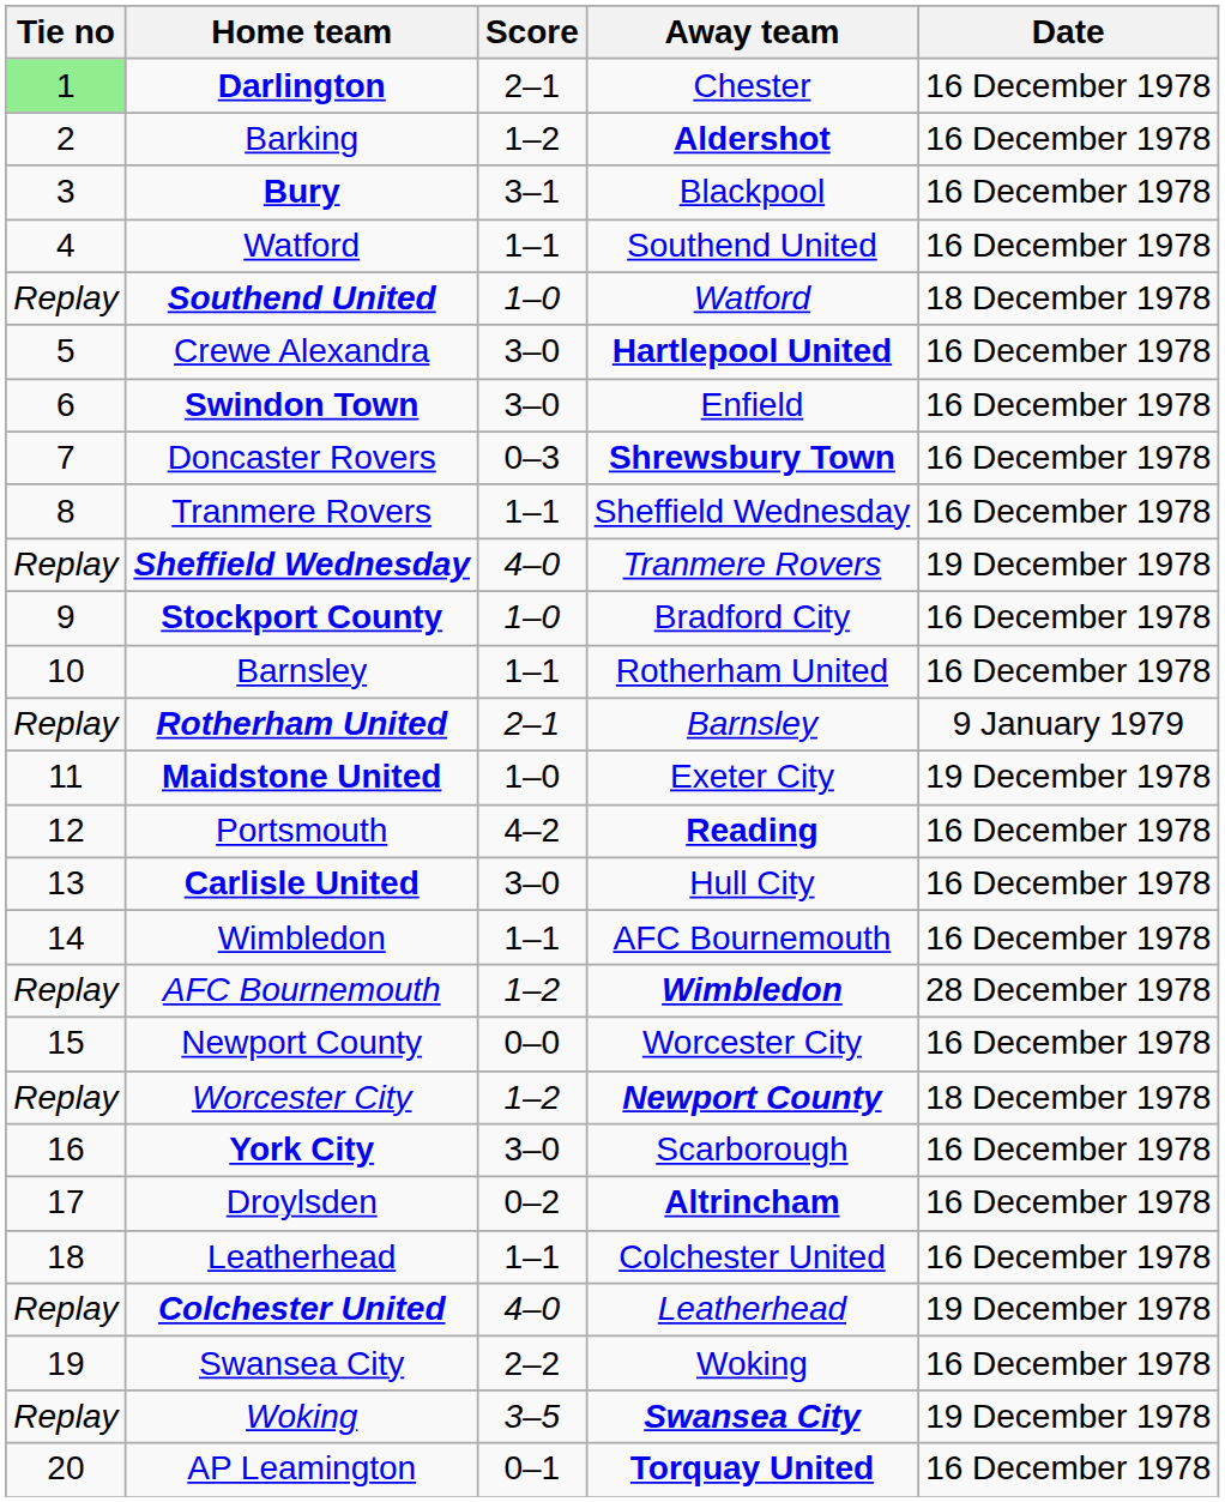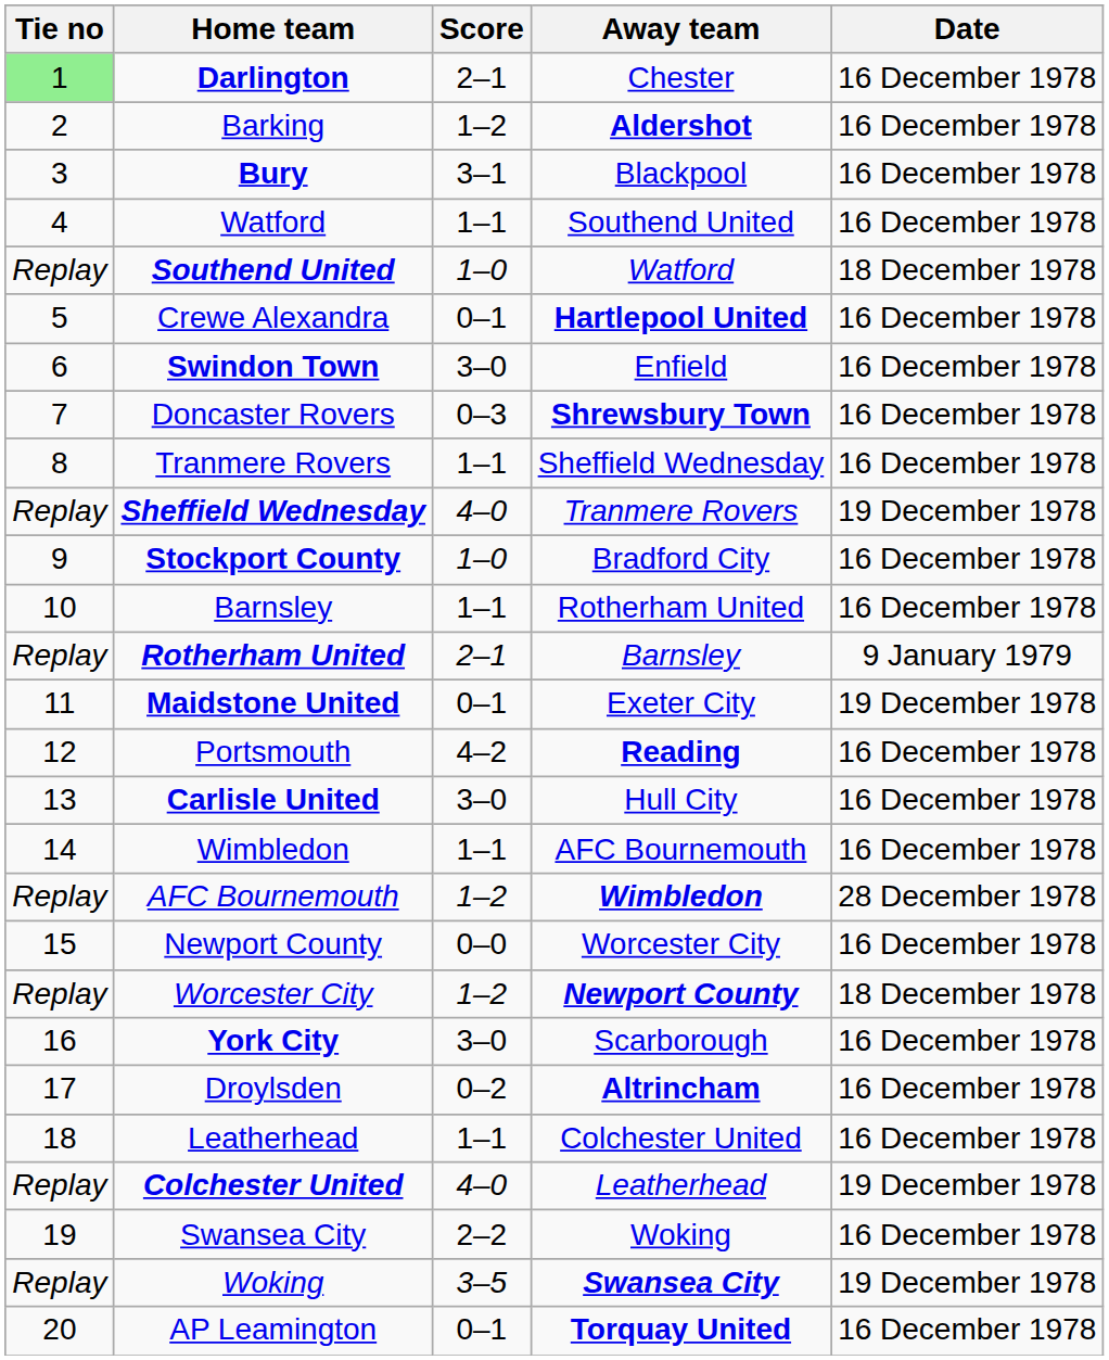 <table class="wikitable" style="text-align: center">
 <tr>
 <th>Tie no</th>
 <th>Home team</th>
 <th>Score</th>
 <th>Away team</th>
 <th>Date</th>
 </tr>
 <tr>
 <td style="background: lightgreen;">1</td>
 <td><strong><a href='#'>Darlington</a></strong></td>
 <td>2–1</td>
 <td><a href='#'>Chester</a></td>
 <td>16 December 1978</td>
 </tr>
 <tr>
 <td>2</td>
 <td><a href='#'>Barking</a></td>
 <td>1–2</td>
 <td><strong><a href='#'>Aldershot</a></strong></td>
 <td>16 December 1978</td>
 </tr>
 <tr>
 <td>3</td>
 <td><strong><a href='#'>Bury</a></strong></td>
 <td>3–1</td>
 <td><a href='#'>Blackpool</a></td>
 <td>16 December 1978</td>
 </tr>
 <tr>
 <td>4</td>
 <td><a href='#'>Watford</a></td>
 <td>1–1</td>
 <td><a href='#'>Southend United</a></td>
 <td>16 December 1978</td>
 </tr>
 <tr>
 <td><em>Replay</em></td>
 <td><strong><em><a href='#'>Southend United</a></em></strong></td>
 <td><em>1–0</em></td>
 <td><em><a href='#'>Watford</a></em></td>
 <td>18 December 1978</td>
 </tr>
 <tr>
 <td>5</td>
 <td><a href='#'>Crewe Alexandra</a></td>
-<td>3–0</td>
+<td>0–1</td>
 <td><strong><a href='#'>Hartlepool United</a></strong></td>
 <td>16 December 1978</td>
 </tr>
 <tr>
 <td>6</td>
 <td><strong><a href='#'>Swindon Town</a></strong></td>
 <td>3–0</td>
 <td><a href='#'>Enfield</a></td>
 <td>16 December 1978</td>
 </tr>
 <tr>
 <td>7</td>
 <td><a href='#'>Doncaster Rovers</a></td>
 <td>0–3</td>
 <td><strong><a href='#'>Shrewsbury Town</a></strong></td>
 <td>16 December 1978</td>
 </tr>
 <tr>
 <td>8</td>
 <td><a href='#'>Tranmere Rovers</a></td>
 <td>1–1</td>
 <td><a href='#'>Sheffield Wednesday</a></td>
 <td>16 December 1978</td>
 </tr>
 <tr>
 <td><em>Replay</em></td>
 <td><strong><em><a href='#'>Sheffield Wednesday</a></em></strong></td>
 <td><em>4–0</em></td>
 <td><em><a href='#'>Tranmere Rovers</a></em></td>
 <td>19 December 1978</td>
 </tr>
 <tr>
 <td>9</td>
 <td><strong><a href='#'>Stockport County</a></strong></td>
 <td><em>1–0</em></td>
 <td><a href='#'>Bradford City</a></td>
 <td>16 December 1978</td>
 </tr>
 <tr>
 <td>10</td>
 <td><a href='#'>Barnsley</a></td>
 <td>1–1</td>
 <td><a href='#'>Rotherham United</a></td>
 <td>16 December 1978</td>
 </tr>
 <tr>
 <td><em>Replay</em></td>
 <td><strong><em><a href='#'>Rotherham United</a></em></strong></td>
 <td><em>2–1</em></td>
 <td><em><a href='#'>Barnsley</a></em></td>
 <td>9 January 1979</td>
 </tr>
 <tr>
 <td>11</td>
 <td><strong><a href='#'>Maidstone United</a></strong></td>
-<td>1–0</td>
+<td>0–1</td>
 <td><a href='#'>Exeter City</a></td>
 <td>19 December 1978</td>
 </tr>
 <tr>
 <td>12</td>
 <td><a href='#'>Portsmouth</a></td>
 <td>4–2</td>
 <td><strong><a href='#'>Reading</a></strong></td>
 <td>16 December 1978</td>
 </tr>
 <tr>
 <td>13</td>
 <td><strong><a href='#'>Carlisle United</a></strong></td>
 <td>3–0</td>
 <td><a href='#'>Hull City</a></td>
 <td>16 December 1978</td>
 </tr>
 <tr>
 <td>14</td>
 <td><a href='#'>Wimbledon</a></td>
 <td>1–1</td>
 <td><a href='#'>AFC Bournemouth</a></td>
 <td>16 December 1978</td>
 </tr>
 <tr>
 <td><em>Replay</em></td>
 <td><em><a href='#'>AFC Bournemouth</a></em></td>
 <td><em>1–2</em></td>
 <td><strong><em><a href='#'>Wimbledon</a></em></strong></td>
 <td>28 December 1978</td>
 </tr>
 <tr>
 <td>15</td>
 <td><a href='#'>Newport County</a></td>
 <td>0–0</td>
 <td><a href='#'>Worcester City</a></td>
 <td>16 December 1978</td>
 </tr>
 <tr>
 <td><em>Replay</em></td>
 <td><em><a href='#'>Worcester City</a></em></td>
 <td><em>1–2</em></td>
 <td><strong><em><a href='#'>Newport County</a></em></strong></td>
 <td>18 December 1978</td>
 </tr>
 <tr>
 <td>16</td>
 <td><strong><a href='#'>York City</a></strong></td>
 <td>3–0</td>
 <td><a href='#'>Scarborough</a></td>
 <td>16 December 1978</td>
 </tr>
 <tr>
 <td>17</td>
 <td><a href='#'>Droylsden</a></td>
 <td>0–2</td>
 <td><strong><a href='#'>Altrincham</a></strong></td>
 <td>16 December 1978</td>
 </tr>
 <tr>
 <td>18</td>
 <td><a href='#'>Leatherhead</a></td>
 <td>1–1</td>
 <td><a href='#'>Colchester United</a></td>
 <td>16 December 1978</td>
 </tr>
 <tr>
 <td><em>Replay</em></td>
 <td><strong><em><a href='#'>Colchester United</a></em></strong></td>
 <td><em>4–0</em></td>
 <td><em><a href='#'>Leatherhead</a></em></td>
 <td>19 December 1978</td>
 </tr>
 <tr>
 <td>19</td>
 <td><a href='#'>Swansea City</a></td>
 <td>2–2</td>
 <td><a href='#'>Woking</a></td>
 <td>16 December 1978</td>
 </tr>
 <tr>
 <td><em>Replay</em></td>
 <td><em><a href='#'>Woking</a></em></td>
 <td><em>3–5</em></td>
 <td><strong><em><a href='#'>Swansea City</a></em></strong></td>
 <td>19 December 1978</td>
 </tr>
 <tr>
 <td>20</td>
 <td><a href='#'>AP Leamington</a></td>
 <td>0–1</td>
 <td><strong><a href='#'>Torquay United</a></strong></td>
 <td>16 December 1978</td>
 </tr>
 </table>
